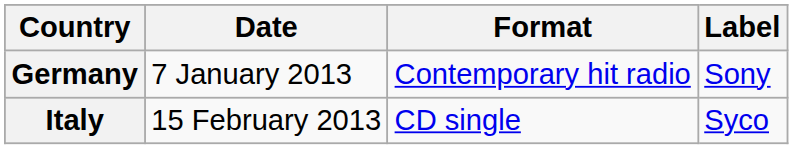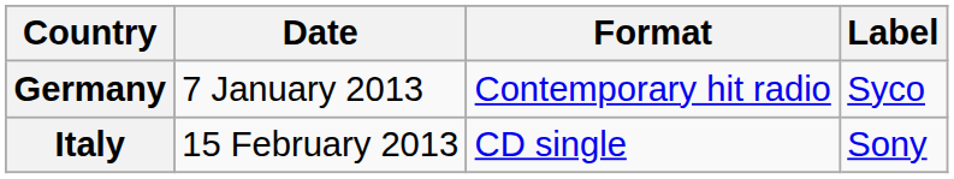 <table class="wikitable plainrowheaders">
 <tr>
 <th scope="col">Country</th>
 <th>Date</th>
 <th>Format</th>
 <th>Label</th>
 </tr>
 <tr>
 <th scope="row">Germany</th>
 <td>7 January 2013</td>
 <td><a href='#'>Contemporary hit radio</a></td>
-<td><a href='#'>Sony</a></td>
+<td><a href='#'>Syco</a></td>
 </tr>
 <tr>
 <th scope="row">Italy</th>
 <td>15 February 2013</td>
 <td><a href='#'>CD single</a></td>
-<td><a href='#'>Syco</a></td>
+<td><a href='#'>Sony</a></td>
 </tr>
 </table>
